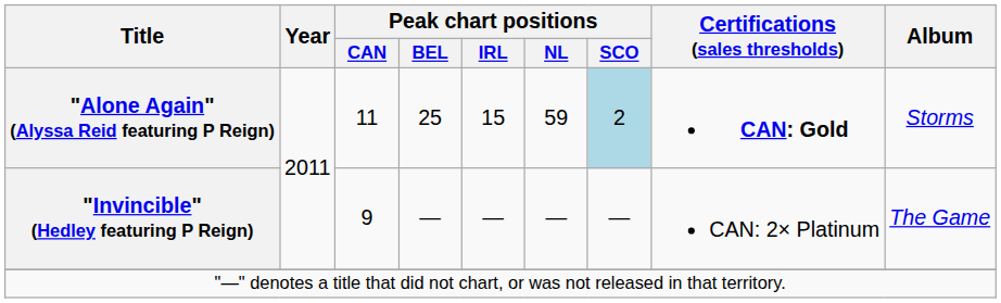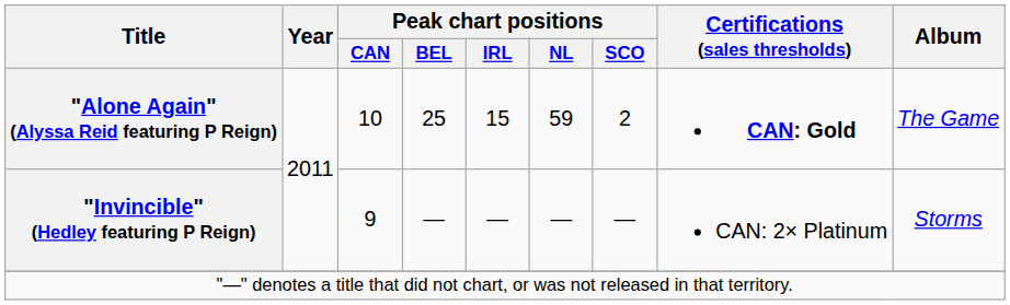 <table class="wikitable plainrowheaders" style="text-align:center;" border="1">
 <tr>
 <th scope="col" rowspan="2">Title</th>
 <th scope="col" rowspan="2">Year</th>
 <th scope="col" colspan="5">Peak chart positions</th>
 <th scope="col" rowspan="2"><a href='#'>Certifications</a><br><small>(<a href='#'>sales thresholds</a>)</small></th>
 <th scope="col" rowspan="2">Album</th>
 </tr>
 <tr>
 <th scope="col" style="width:3em;font-size:85%;"><a href='#'>CAN</a><br></th>
 <th scope="col" style="width:3em;font-size:85%;"><a href='#'>BEL</a></th>
 <th scope="col" style="width:3em;font-size:85%;"><a href='#'>IRL</a></th>
 <th scope="col" style="width:3em;font-size:85%;"><a href='#'>NL</a></th>
 <th scope="col" style="width:3em;font-size:85%;"><a href='#'>SCO</a></th>
 </tr>
 <tr>
 <th scope="row">"<a href='#'>Alone Again</a>"<br><small>(<a href='#'>Alyssa Reid</a> featuring P Reign)</small></th>
 <td rowspan="2">2011</td>
-<td>11</td>
+<td>10</td>
 <td>25</td>
 <td>15</td>
 <td>59</td>
-<td style="background: lightblue;">2</td>
+<td>2</td>
 <td><strong><br><ul><li><a href='#'>CAN</a>: Gold</li></ul></strong></td>
-<td><em><a href='#'>Storms</a></em></td>
+<td><em><a href='#'>The Game</a></em></td>
 </tr>
 <tr>
 <th scope="row">"<a href='#'>Invincible</a>" <br><small>(<a href='#'>Hedley</a> featuring P Reign)</small></th>
 <td>9</td>
 <td>—</td>
 <td>—</td>
 <td>—</td>
 <td>—</td>
 <td><br><ul><li>CAN: 2× Platinum</li></ul></td>
-<td><em><a href='#'>The Game</a></em></td>
+<td><em><a href='#'>Storms</a></em></td>
 </tr>
 <tr>
 </tr>
 <tr>
 <td colspan="10" style="font-size:10pt">"—" denotes a title that did not chart, or was not released in that territory.</td>
 </tr>
 </table>
